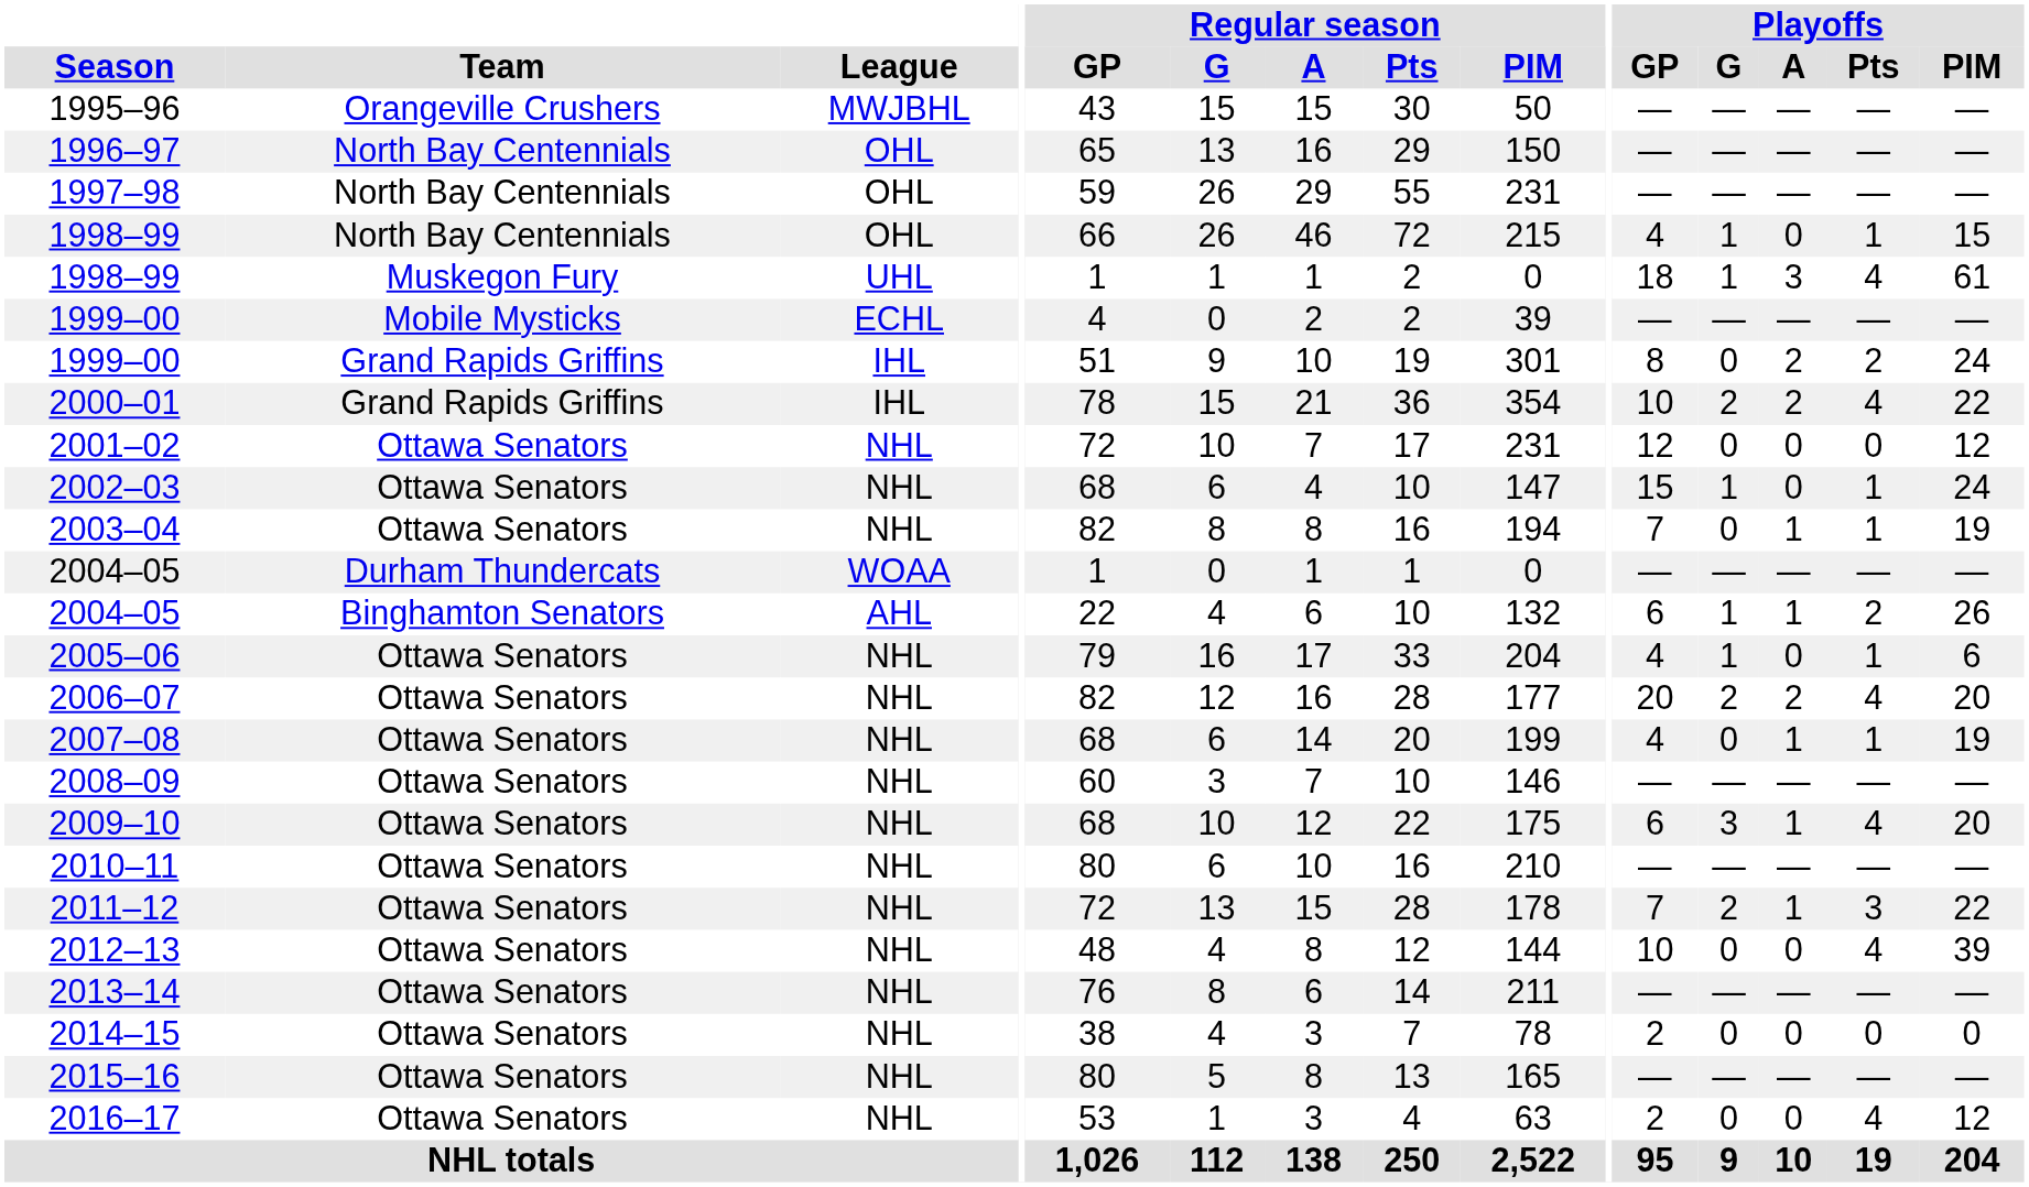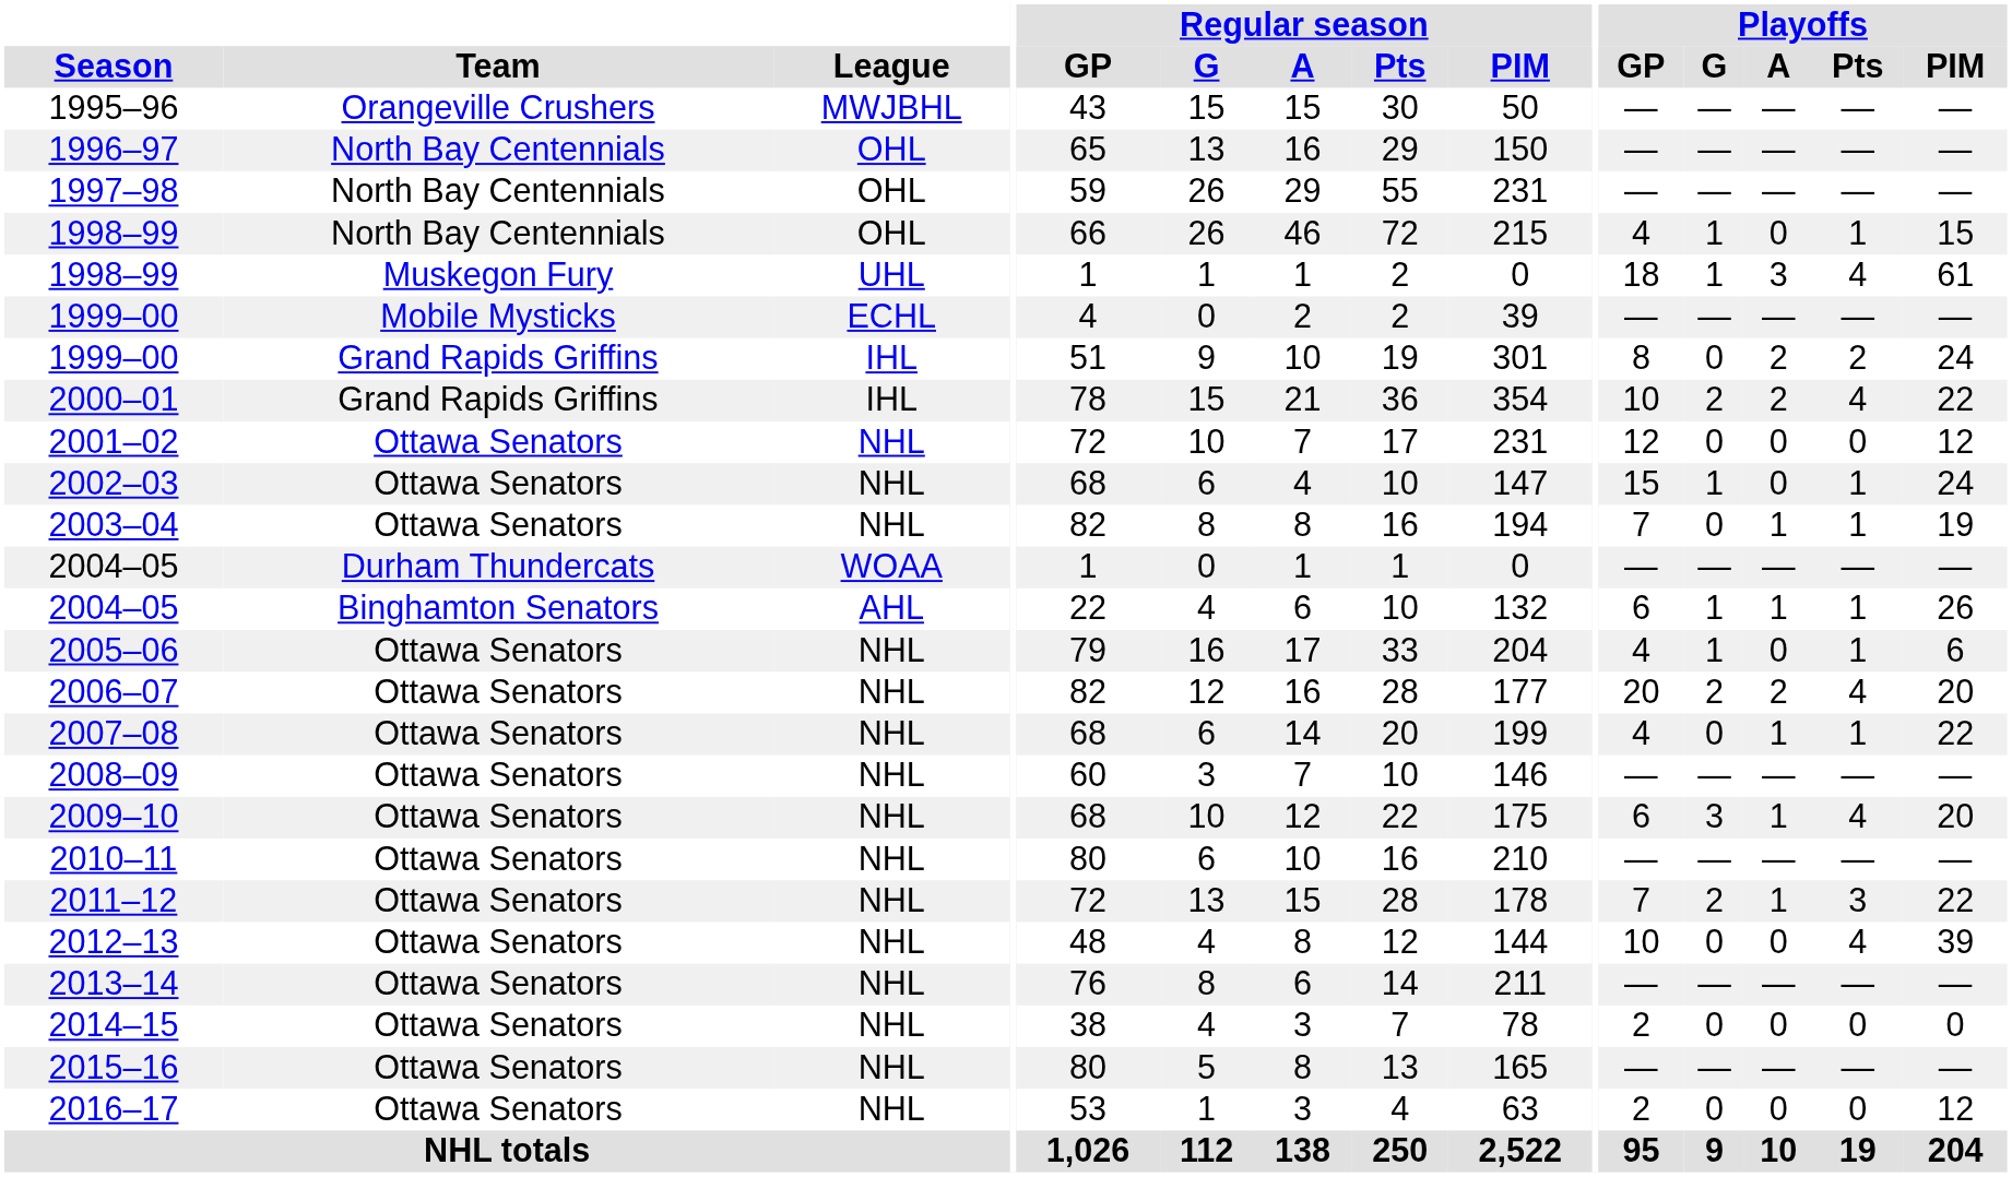 <table border="0" cellpadding="1" cellspacing="0" style="text-align:center; width:60em">
 <tr bgcolor="#e0e0e0">
 <th colspan="3" bgcolor="#ffffff"></th>
 <th rowspan="100" bgcolor="#ffffff"></th>
 <th colspan="5"><a href='#'>Regular season</a></th>
 <th rowspan="100" bgcolor="#ffffff"></th>
 <th colspan="5"><a href='#'>Playoffs</a></th>
 </tr>
 <tr bgcolor="#e0e0e0">
 <th><a href='#'>Season</a></th>
 <th>Team</th>
 <th>League</th>
 <th>GP</th>
 <th><a href='#'>G</a></th>
 <th><a href='#'>A</a></th>
 <th><a href='#'>Pts</a></th>
 <th><a href='#'>PIM</a></th>
 <th>GP</th>
 <th>G</th>
 <th>A</th>
 <th>Pts</th>
 <th>PIM</th>
 </tr>
 <tr>
 <td>1995–96</td>
 <td><a href='#'>Orangeville Crushers</a></td>
 <td><a href='#'>MWJBHL</a></td>
 <td>43</td>
 <td>15</td>
 <td>15</td>
 <td>30</td>
 <td>50</td>
 <td>—</td>
 <td>—</td>
 <td>—</td>
 <td>—</td>
 <td>—</td>
 </tr>
 <tr bgcolor="#f0f0f0">
 <td><a href='#'>1996–97</a></td>
 <td><a href='#'>North Bay Centennials</a></td>
 <td><a href='#'>OHL</a></td>
 <td>65</td>
 <td>13</td>
 <td>16</td>
 <td>29</td>
 <td>150</td>
 <td>—</td>
 <td>—</td>
 <td>—</td>
 <td>—</td>
 <td>—</td>
 </tr>
 <tr>
 <td><a href='#'>1997–98</a></td>
 <td>North Bay Centennials</td>
 <td>OHL</td>
 <td>59</td>
 <td>26</td>
 <td>29</td>
 <td>55</td>
 <td>231</td>
 <td>—</td>
 <td>—</td>
 <td>—</td>
 <td>—</td>
 <td>—</td>
 </tr>
 <tr bgcolor="#f0f0f0">
 <td><a href='#'>1998–99</a></td>
 <td>North Bay Centennials</td>
 <td>OHL</td>
 <td>66</td>
 <td>26</td>
 <td>46</td>
 <td>72</td>
 <td>215</td>
 <td>4</td>
 <td>1</td>
 <td>0</td>
 <td>1</td>
 <td>15</td>
 </tr>
 <tr>
 <td><a href='#'>1998–99</a></td>
 <td><a href='#'>Muskegon Fury</a></td>
 <td><a href='#'>UHL</a></td>
 <td>1</td>
 <td>1</td>
 <td>1</td>
 <td>2</td>
 <td>0</td>
 <td>18</td>
 <td>1</td>
 <td>3</td>
 <td>4</td>
 <td>61</td>
 </tr>
 <tr bgcolor="#f0f0f0">
 <td><a href='#'>1999–00</a></td>
 <td><a href='#'>Mobile Mysticks</a></td>
 <td><a href='#'>ECHL</a></td>
 <td>4</td>
 <td>0</td>
 <td>2</td>
 <td>2</td>
 <td>39</td>
 <td>—</td>
 <td>—</td>
 <td>—</td>
 <td>—</td>
 <td>—</td>
 </tr>
 <tr>
 <td><a href='#'>1999–00</a></td>
 <td><a href='#'>Grand Rapids Griffins</a></td>
 <td><a href='#'>IHL</a></td>
 <td>51</td>
 <td>9</td>
 <td>10</td>
 <td>19</td>
 <td>301</td>
 <td>8</td>
 <td>0</td>
 <td>2</td>
 <td>2</td>
 <td>24</td>
 </tr>
 <tr bgcolor="#f0f0f0">
 <td><a href='#'>2000–01</a></td>
 <td>Grand Rapids Griffins</td>
 <td>IHL</td>
 <td>78</td>
 <td>15</td>
 <td>21</td>
 <td>36</td>
 <td>354</td>
 <td>10</td>
 <td>2</td>
 <td>2</td>
 <td>4</td>
 <td>22</td>
 </tr>
 <tr>
 <td><a href='#'>2001–02</a></td>
 <td><a href='#'>Ottawa Senators</a></td>
 <td><a href='#'>NHL</a></td>
 <td>72</td>
 <td>10</td>
 <td>7</td>
 <td>17</td>
 <td>231</td>
 <td>12</td>
 <td>0</td>
 <td>0</td>
 <td>0</td>
 <td>12</td>
 </tr>
 <tr bgcolor="#f0f0f0">
 <td><a href='#'>2002–03</a></td>
 <td>Ottawa Senators</td>
 <td>NHL</td>
 <td>68</td>
 <td>6</td>
 <td>4</td>
 <td>10</td>
 <td>147</td>
 <td>15</td>
 <td>1</td>
 <td>0</td>
 <td>1</td>
 <td>24</td>
 </tr>
 <tr>
 <td><a href='#'>2003–04</a></td>
 <td>Ottawa Senators</td>
 <td>NHL</td>
 <td>82</td>
 <td>8</td>
 <td>8</td>
 <td>16</td>
 <td>194</td>
 <td>7</td>
 <td>0</td>
 <td>1</td>
 <td>1</td>
 <td>19</td>
 </tr>
 <tr bgcolor="#f0f0f0">
 <td>2004–05</td>
 <td><a href='#'>Durham Thundercats</a></td>
 <td><a href='#'>WOAA</a></td>
 <td>1</td>
 <td>0</td>
 <td>1</td>
 <td>1</td>
 <td>0</td>
 <td>—</td>
 <td>—</td>
 <td>—</td>
 <td>—</td>
 <td>—</td>
 </tr>
 <tr>
 <td><a href='#'>2004–05</a></td>
 <td><a href='#'>Binghamton Senators</a></td>
 <td><a href='#'>AHL</a></td>
 <td>22</td>
 <td>4</td>
 <td>6</td>
 <td>10</td>
 <td>132</td>
 <td>6</td>
 <td>1</td>
 <td>1</td>
-<td>2</td>
+<td>1</td>
 <td>26</td>
 </tr>
 <tr bgcolor="#f0f0f0">
 <td><a href='#'>2005–06</a></td>
 <td>Ottawa Senators</td>
 <td>NHL</td>
 <td>79</td>
 <td>16</td>
 <td>17</td>
 <td>33</td>
 <td>204</td>
 <td>4</td>
 <td>1</td>
 <td>0</td>
 <td>1</td>
 <td>6</td>
 </tr>
 <tr>
 <td><a href='#'>2006–07</a></td>
 <td>Ottawa Senators</td>
 <td>NHL</td>
 <td>82</td>
 <td>12</td>
 <td>16</td>
 <td>28</td>
 <td>177</td>
 <td>20</td>
 <td>2</td>
 <td>2</td>
 <td>4</td>
 <td>20</td>
 </tr>
 <tr bgcolor="#f0f0f0">
 <td><a href='#'>2007–08</a></td>
 <td>Ottawa Senators</td>
 <td>NHL</td>
 <td>68</td>
 <td>6</td>
 <td>14</td>
 <td>20</td>
 <td>199</td>
 <td>4</td>
 <td>0</td>
 <td>1</td>
 <td>1</td>
-<td>19</td>
+<td>22</td>
 </tr>
 <tr>
 <td><a href='#'>2008–09</a></td>
 <td>Ottawa Senators</td>
 <td>NHL</td>
 <td>60</td>
 <td>3</td>
 <td>7</td>
 <td>10</td>
 <td>146</td>
 <td>—</td>
 <td>—</td>
 <td>—</td>
 <td>—</td>
 <td>—</td>
 </tr>
 <tr bgcolor="#f0f0f0">
 <td><a href='#'>2009–10</a></td>
 <td>Ottawa Senators</td>
 <td>NHL</td>
 <td>68</td>
 <td>10</td>
 <td>12</td>
 <td>22</td>
 <td>175</td>
 <td>6</td>
 <td>3</td>
 <td>1</td>
 <td>4</td>
 <td>20</td>
 </tr>
 <tr>
 <td><a href='#'>2010–11</a></td>
 <td>Ottawa Senators</td>
 <td>NHL</td>
 <td>80</td>
 <td>6</td>
 <td>10</td>
 <td>16</td>
 <td>210</td>
 <td>—</td>
 <td>—</td>
 <td>—</td>
 <td>—</td>
 <td>—</td>
 </tr>
 <tr bgcolor="#f0f0f0">
 <td><a href='#'>2011–12</a></td>
 <td>Ottawa Senators</td>
 <td>NHL</td>
 <td>72</td>
 <td>13</td>
 <td>15</td>
 <td>28</td>
 <td>178</td>
 <td>7</td>
 <td>2</td>
 <td>1</td>
 <td>3</td>
 <td>22</td>
 </tr>
 <tr>
 <td><a href='#'>2012–13</a></td>
 <td>Ottawa Senators</td>
 <td>NHL</td>
 <td>48</td>
 <td>4</td>
 <td>8</td>
 <td>12</td>
 <td>144</td>
 <td>10</td>
 <td>0</td>
 <td>0</td>
 <td>4</td>
 <td>39</td>
 </tr>
 <tr bgcolor="#f0f0f0">
 <td><a href='#'>2013–14</a></td>
 <td>Ottawa Senators</td>
 <td>NHL</td>
 <td>76</td>
 <td>8</td>
 <td>6</td>
 <td>14</td>
 <td>211</td>
 <td>—</td>
 <td>—</td>
 <td>—</td>
 <td>—</td>
 <td>—</td>
 </tr>
 <tr>
 <td><a href='#'>2014–15</a></td>
 <td>Ottawa Senators</td>
 <td>NHL</td>
 <td>38</td>
 <td>4</td>
 <td>3</td>
 <td>7</td>
 <td>78</td>
 <td>2</td>
 <td>0</td>
 <td>0</td>
 <td>0</td>
 <td>0</td>
 </tr>
 <tr bgcolor="#f0f0f0">
 <td><a href='#'>2015–16</a></td>
 <td>Ottawa Senators</td>
 <td>NHL</td>
 <td>80</td>
 <td>5</td>
 <td>8</td>
 <td>13</td>
 <td>165</td>
 <td>—</td>
 <td>—</td>
 <td>—</td>
 <td>—</td>
 <td>—</td>
 </tr>
 <tr>
 <td><a href='#'>2016–17</a></td>
 <td>Ottawa Senators</td>
 <td>NHL</td>
 <td>53</td>
 <td>1</td>
 <td>3</td>
 <td>4</td>
 <td>63</td>
 <td>2</td>
 <td>0</td>
 <td>0</td>
-<td>4</td>
+<td>0</td>
 <td>12</td>
 </tr>
 <tr bgcolor="#e0e0e0">
 <th colspan="3">NHL totals</th>
 <th>1,026</th>
 <th>112</th>
 <th>138</th>
 <th>250</th>
 <th>2,522</th>
 <th>95</th>
 <th>9</th>
 <th>10</th>
 <th>19</th>
 <th>204</th>
 </tr>
 </table>
